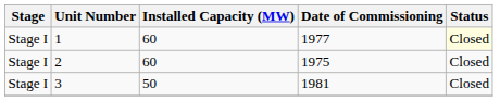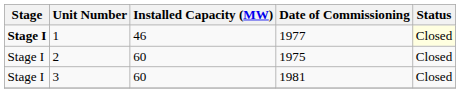 <table class="sortable wikitable">
 <tr>
 <th>Stage</th>
 <th>Unit Number</th>
 <th>Installed Capacity (<a href='#'>MW</a>)</th>
 <th>Date of Commissioning</th>
 <th>Status</th>
 </tr>
 <tr>
-<td>Stage I</td>
+<td><strong>Stage I</strong></td>
 <td>1</td>
-<td>60</td>
+<td>46</td>
 <td>1977</td>
 <td style="background: lightyellow;">Closed</td>
 </tr>
 <tr>
 <td>Stage I</td>
 <td>2</td>
 <td>60</td>
 <td>1975</td>
 <td>Closed</td>
 </tr>
 <tr>
 <td>Stage I</td>
 <td>3</td>
-<td>50</td>
+<td>60</td>
 <td>1981</td>
 <td>Closed</td>
 </tr>
 <tr>
 </tr>
 </table>
